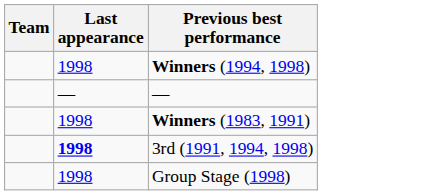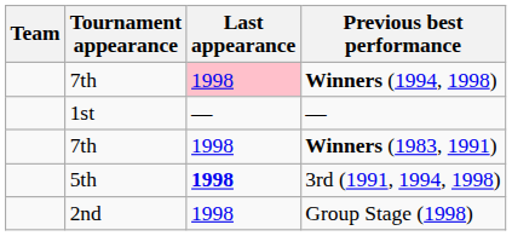 <table class="wikitable sortable" style="text-align: left;">
 <tr>
 <th>Team</th>
+<th>Tournament<br>appearance</th>
 <th>Last<br>appearance</th>
 <th>Previous best<br>performance</th>
 </tr>
 <tr>
 <td></td>
-<td><a href='#'>1998</a></td>
+<td>7th</td>
+<td style="background: pink;"><a href='#'>1998</a></td>
 <td><strong>Winners</strong> (<a href='#'>1994</a>, <a href='#'>1998</a>)</td>
 </tr>
 <tr>
 <td></td>
+<td>1st</td>
 <td>—</td>
 <td>—</td>
 </tr>
 <tr>
 <td></td>
+<td>7th</td>
 <td><a href='#'>1998</a></td>
 <td><strong>Winners</strong> (<a href='#'>1983</a>, <a href='#'>1991</a>)</td>
 </tr>
 <tr>
 <td></td>
+<td>5th</td>
 <td><strong><a href='#'>1998</a></strong></td>
 <td>3rd (<a href='#'>1991</a>, <a href='#'>1994</a>, <a href='#'>1998</a>)</td>
 </tr>
 <tr>
 <td></td>
+<td>2nd</td>
 <td><a href='#'>1998</a></td>
 <td>Group Stage (<a href='#'>1998</a>)</td>
 </tr>
 </table>
